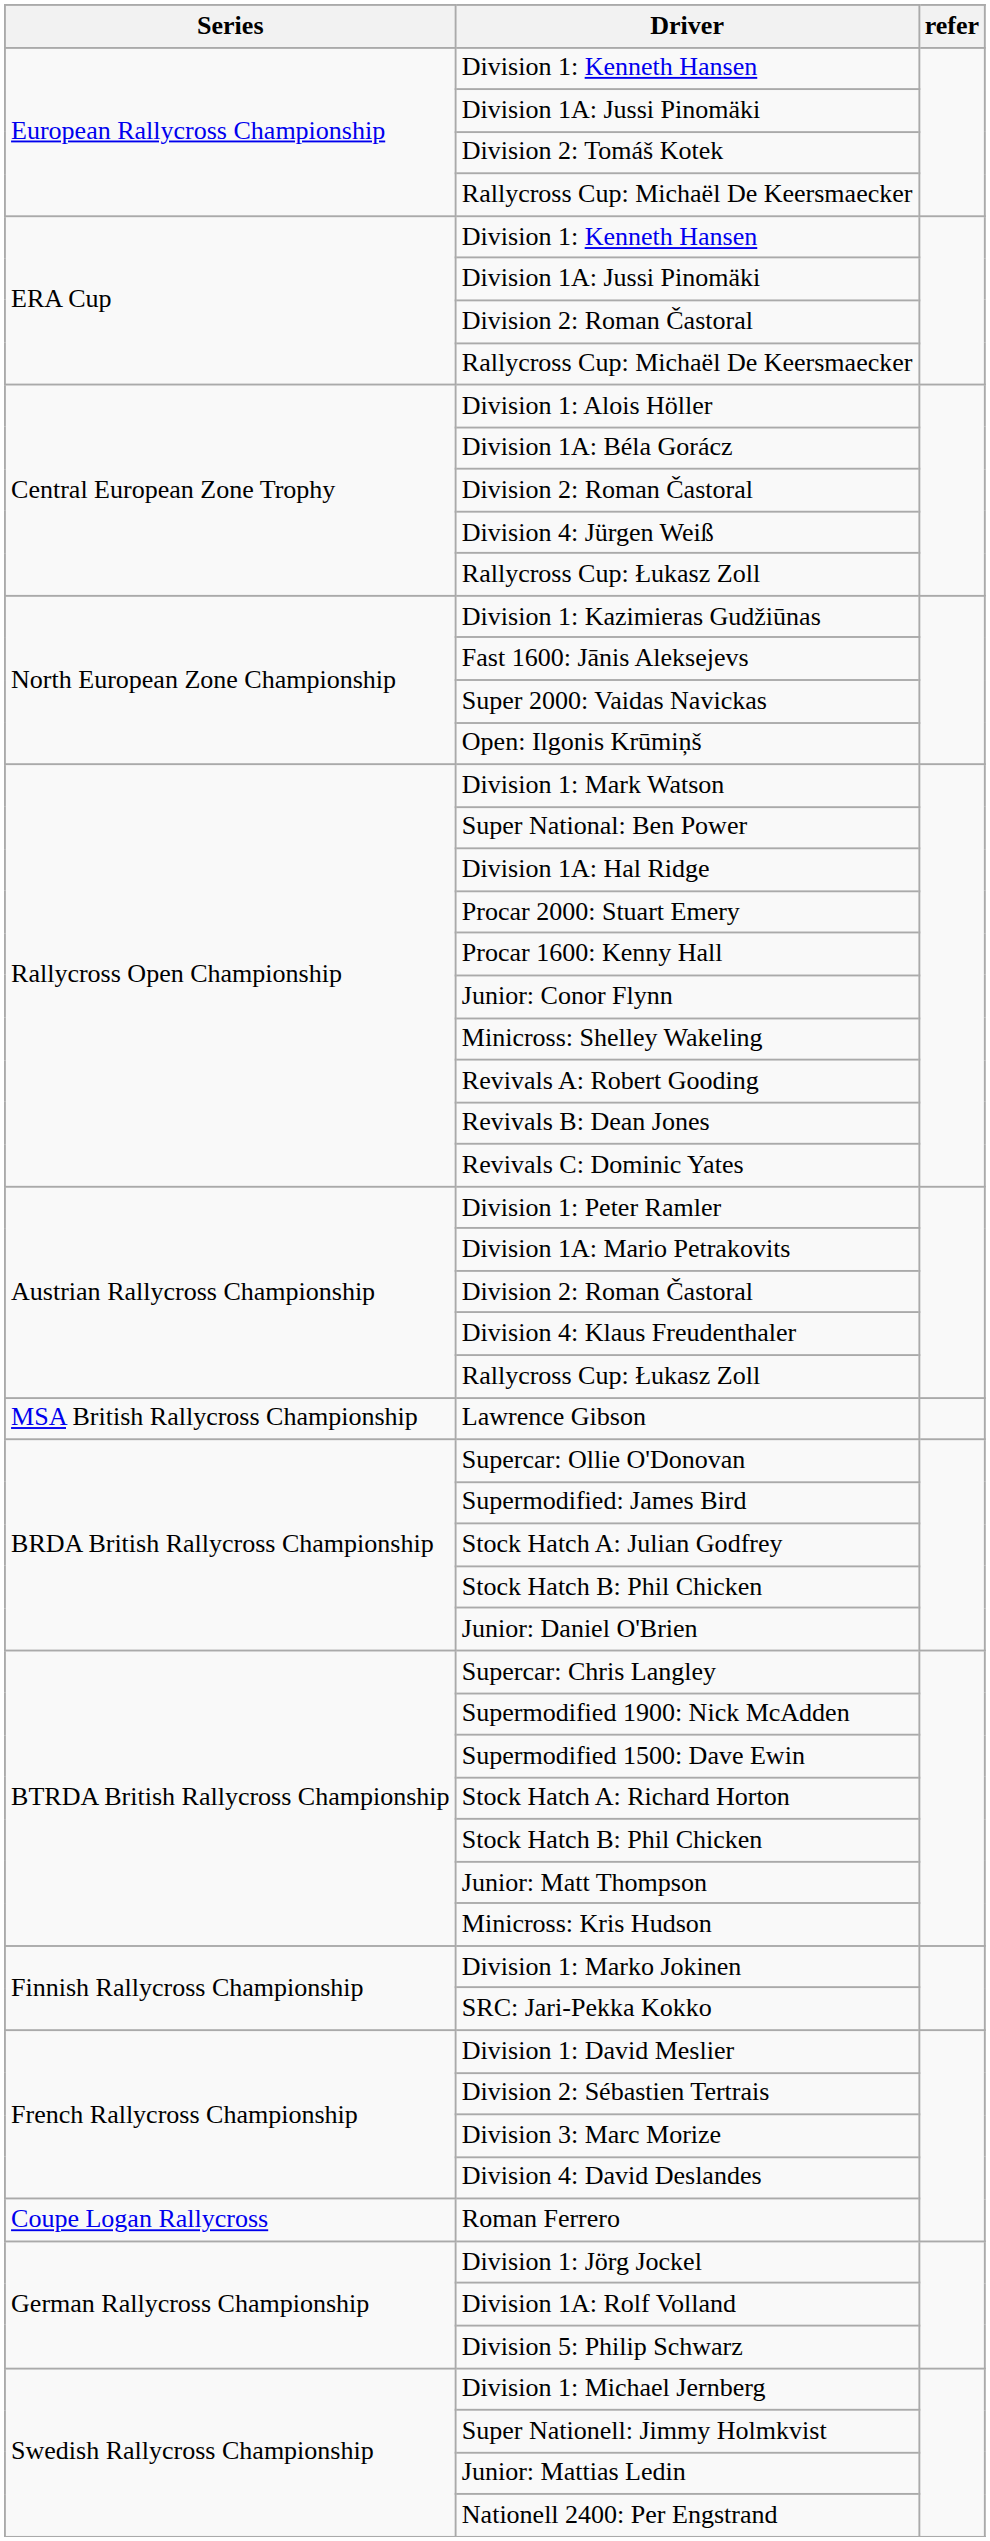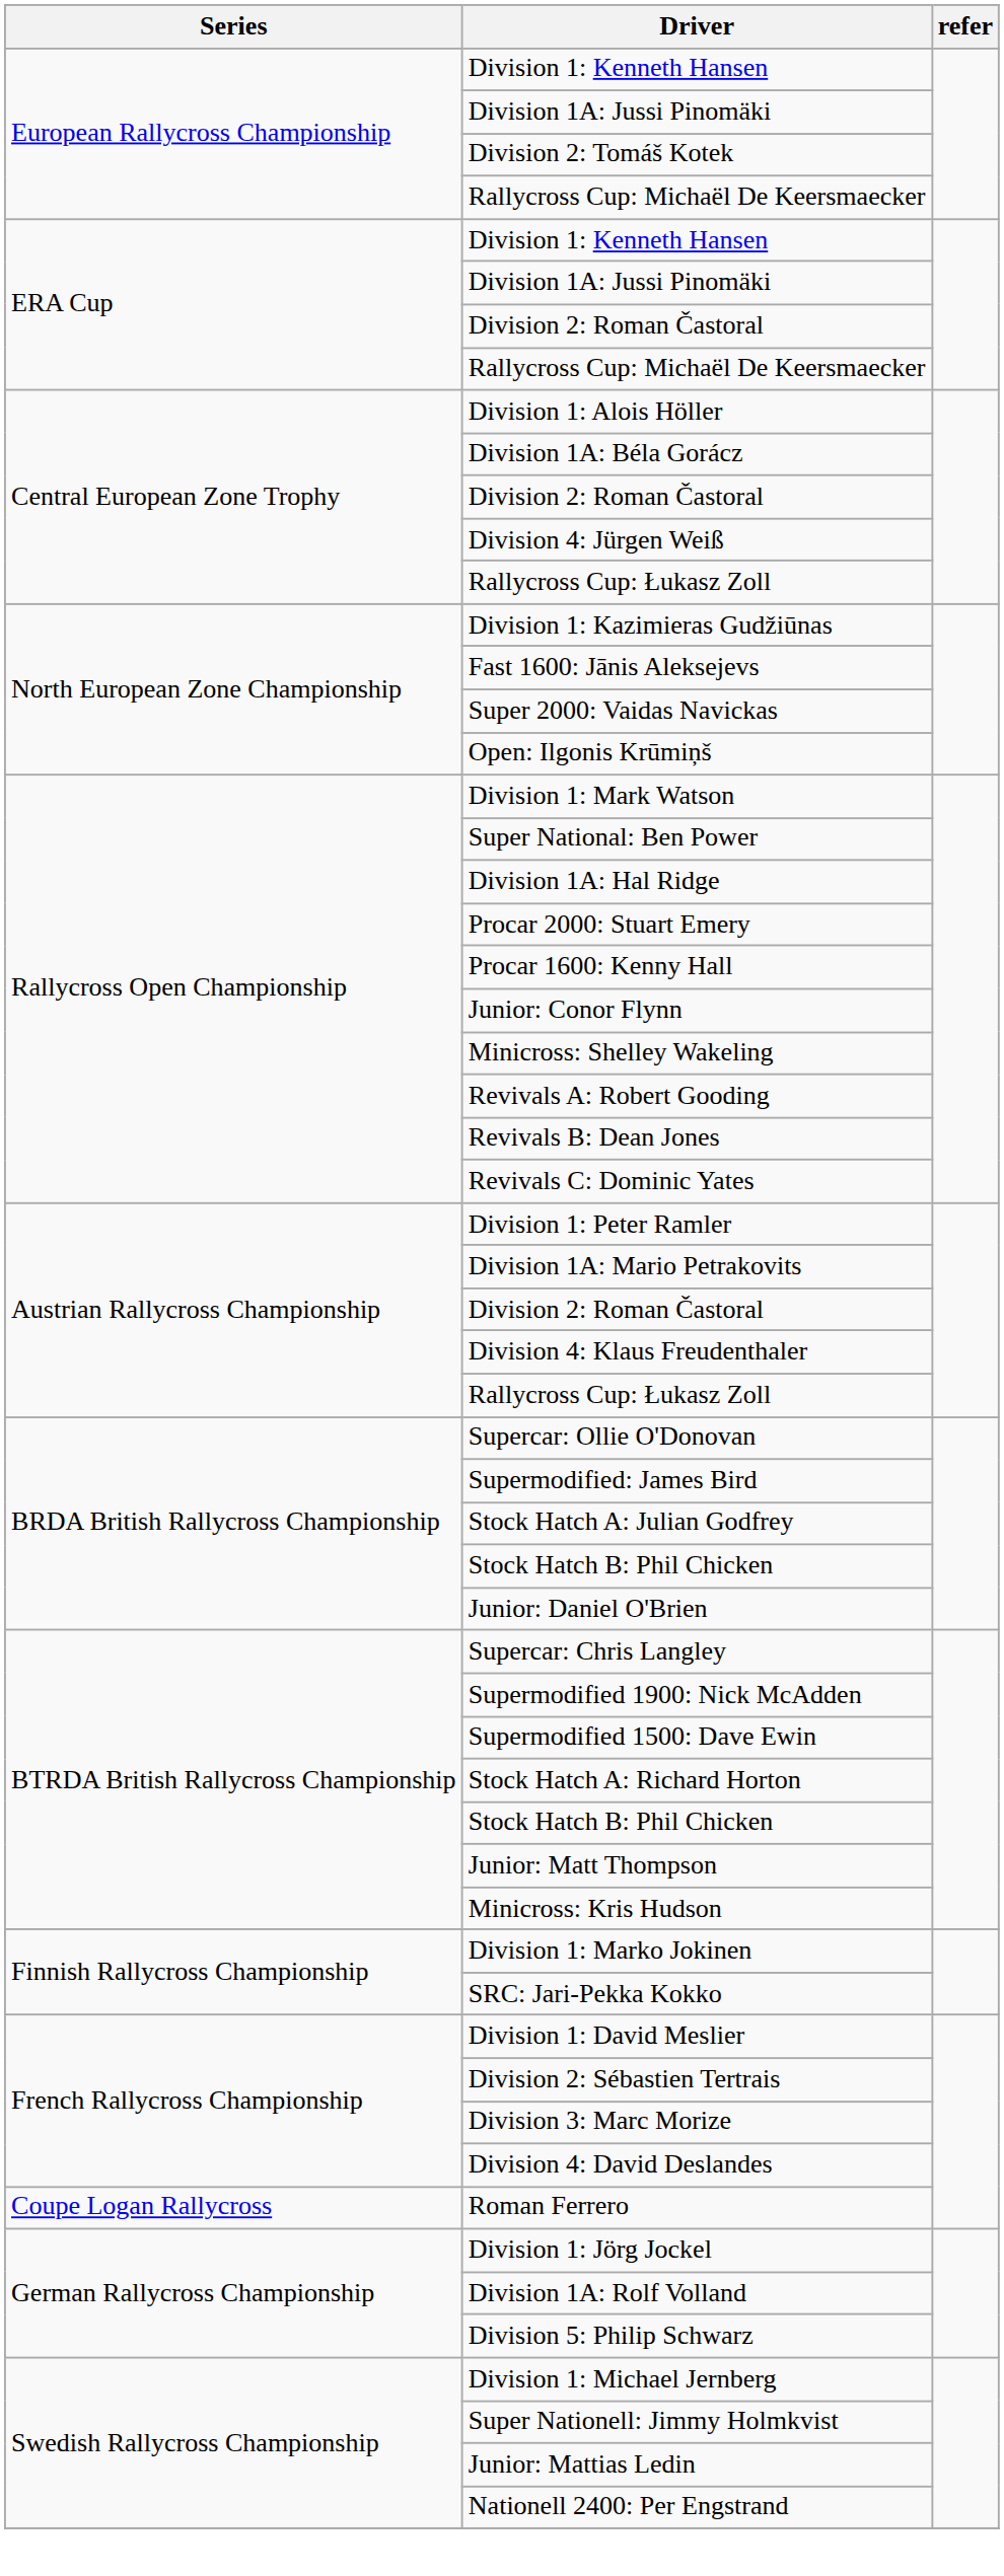 <table class="wikitable" style="font-size: 87%;">
 <tr>
 <th>Series</th>
 <th>Driver</th>
 <th>refer</th>
 </tr>
 <tr>
 <td rowspan=4><a href='#'>European Rallycross Championship</a></td>
 <td>Division 1:  <a href='#'>Kenneth Hansen</a></td>
 <td rowspan=4></td>
 </tr>
 <tr>
 <td>Division 1A:  Jussi Pinomäki</td>
 </tr>
 <tr>
 <td>Division 2:  Tomáš Kotek</td>
 </tr>
 <tr>
 <td>Rallycross Cup:  Michaël De Keersmaecker</td>
 </tr>
 <tr>
 <td rowspan=4>ERA Cup</td>
 <td>Division 1:  <a href='#'>Kenneth Hansen</a></td>
 <td rowspan=4></td>
 </tr>
 <tr>
 <td>Division 1A:  Jussi Pinomäki</td>
 </tr>
 <tr>
 <td>Division 2:  Roman Častoral</td>
 </tr>
 <tr>
 <td>Rallycross Cup:  Michaël De Keersmaecker</td>
 </tr>
 <tr>
 <td rowspan=5>Central European Zone Trophy</td>
 <td>Division 1:  Alois Höller</td>
 <td rowspan=5></td>
 </tr>
 <tr>
 <td>Division 1A:  Béla Gorácz</td>
 </tr>
 <tr>
 <td>Division 2:  Roman Častoral</td>
 </tr>
 <tr>
 <td>Division 4:  Jürgen Weiß</td>
 </tr>
 <tr>
 <td>Rallycross Cup:  Łukasz Zoll</td>
 </tr>
 <tr>
 <td rowspan=4>North European Zone Championship</td>
 <td>Division 1:  Kazimieras Gudžiūnas</td>
 <td rowspan=4></td>
 </tr>
 <tr>
 <td>Fast 1600:  Jānis Aleksejevs</td>
 </tr>
 <tr>
 <td>Super 2000:  Vaidas Navickas</td>
 </tr>
 <tr>
 <td>Open:  Ilgonis Krūmiņš</td>
 </tr>
 <tr>
 <td rowspan=10>Rallycross Open Championship</td>
 <td>Division 1:  Mark Watson</td>
 <td rowspan=10></td>
 </tr>
 <tr>
 <td>Super National:  Ben Power</td>
 </tr>
 <tr>
 <td>Division 1A:  Hal Ridge</td>
 </tr>
 <tr>
 <td>Procar 2000:  Stuart Emery</td>
 </tr>
 <tr>
 <td>Procar 1600:  Kenny Hall</td>
 </tr>
 <tr>
 <td>Junior:  Conor Flynn</td>
 </tr>
 <tr>
 <td>Minicross:  Shelley Wakeling</td>
 </tr>
 <tr>
 <td>Revivals A:  Robert Gooding</td>
 </tr>
 <tr>
 <td>Revivals B:  Dean Jones</td>
 </tr>
 <tr>
 <td>Revivals C:  Dominic Yates</td>
 </tr>
 <tr>
 <td rowspan=5>Austrian Rallycross Championship</td>
 <td>Division 1:  Peter Ramler</td>
 <td rowspan=5></td>
 </tr>
 <tr>
 <td>Division 1A:  Mario Petrakovits</td>
 </tr>
 <tr>
 <td>Division 2:  Roman Častoral</td>
 </tr>
 <tr>
 <td>Division 4:  Klaus Freudenthaler</td>
 </tr>
 <tr>
 <td>Rallycross Cup:  Łukasz Zoll</td>
 </tr>
 <tr>
-<td><a href='#'>MSA</a> British Rallycross Championship</td>
-<td> Lawrence Gibson</td>
-<td></td>
-</tr>
-<tr>
 <td rowspan=5>BRDA British Rallycross Championship</td>
 <td>Supercar:  Ollie O'Donovan</td>
 <td rowspan=5></td>
 </tr>
 <tr>
 <td>Supermodified:  James Bird</td>
 </tr>
 <tr>
 <td>Stock Hatch A:  Julian Godfrey</td>
 </tr>
 <tr>
 <td>Stock Hatch B:  Phil Chicken</td>
 </tr>
 <tr>
 <td>Junior:  Daniel O'Brien</td>
 </tr>
 <tr>
 <td rowspan=7>BTRDA British Rallycross Championship</td>
 <td>Supercar:  Chris Langley</td>
 <td rowspan=7></td>
 </tr>
 <tr>
 <td>Supermodified 1900:  Nick McAdden</td>
 </tr>
 <tr>
 <td>Supermodified 1500:  Dave Ewin</td>
 </tr>
 <tr>
 <td>Stock Hatch A:  Richard Horton</td>
 </tr>
 <tr>
 <td>Stock Hatch B:  Phil Chicken</td>
 </tr>
 <tr>
 <td>Junior:  Matt Thompson</td>
 </tr>
 <tr>
 <td>Minicross:  Kris Hudson</td>
 </tr>
 <tr>
 <td rowspan=2>Finnish Rallycross Championship</td>
 <td>Division 1:  Marko Jokinen</td>
 <td rowspan=2></td>
 </tr>
 <tr>
 <td>SRC:  Jari-Pekka Kokko</td>
 </tr>
 <tr>
 <td rowspan=4>French Rallycross Championship</td>
 <td>Division 1:  David Meslier</td>
 <td rowspan=5></td>
 </tr>
 <tr>
 <td>Division 2:  Sébastien Tertrais</td>
 </tr>
 <tr>
 <td>Division 3:  Marc Morize</td>
 </tr>
 <tr>
 <td>Division 4:  David Deslandes</td>
 </tr>
 <tr>
 <td><a href='#'>Coupe Logan Rallycross</a></td>
 <td> Roman Ferrero</td>
 </tr>
 <tr>
 <td rowspan=3>German Rallycross Championship</td>
 <td>Division 1:  Jörg Jockel</td>
 <td rowspan=3></td>
 </tr>
 <tr>
 <td>Division 1A:  Rolf Volland</td>
 </tr>
 <tr>
 <td>Division 5:  Philip Schwarz</td>
 </tr>
 <tr>
 <td rowspan=4>Swedish Rallycross Championship</td>
 <td>Division 1:  Michael Jernberg</td>
 <td rowspan=4></td>
 </tr>
 <tr>
 <td>Super Nationell:  Jimmy Holmkvist</td>
 </tr>
 <tr>
 <td>Junior:  Mattias Ledin</td>
 </tr>
 <tr>
 <td>Nationell 2400:  Per Engstrand</td>
 </tr>
 <tr>
 </tr>
 </table>
